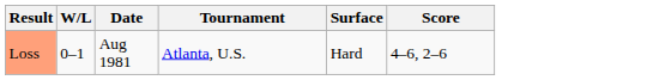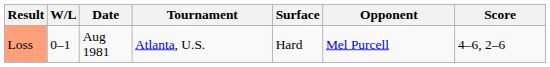 <table class="sortable wikitable">
 <tr>
 <th style="width:40px">Result</th>
 <th style="width:30px" class="unsortable">W/L</th>
 <th style="width:55px">Date</th>
 <th style="width:160px">Tournament</th>
 <th style="width:50px">Surface</th>
+<th style="width:150px">Opponent</th>
 <th style="width:100px" class="unsortable">Score</th>
 </tr>
 <tr>
 <td style="background:#ffa07a;">Loss</td>
 <td>0–1</td>
 <td>Aug 1981</td>
 <td><a href='#'>Atlanta</a>, U.S.</td>
 <td>Hard</td>
+<td> <a href='#'>Mel Purcell</a></td>
 <td>4–6, 2–6</td>
 </tr>
 </table>
